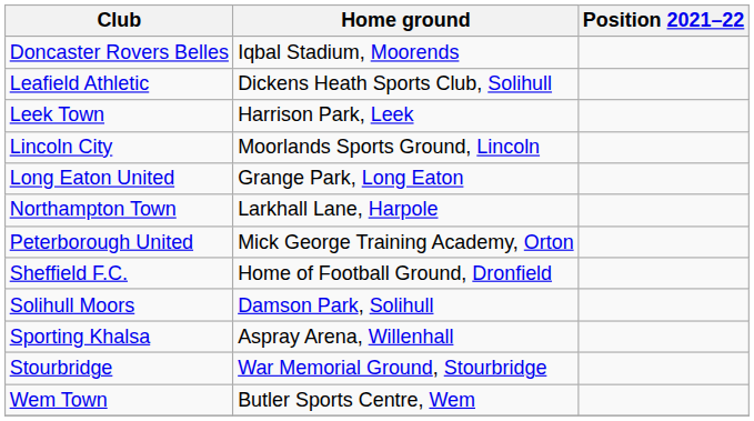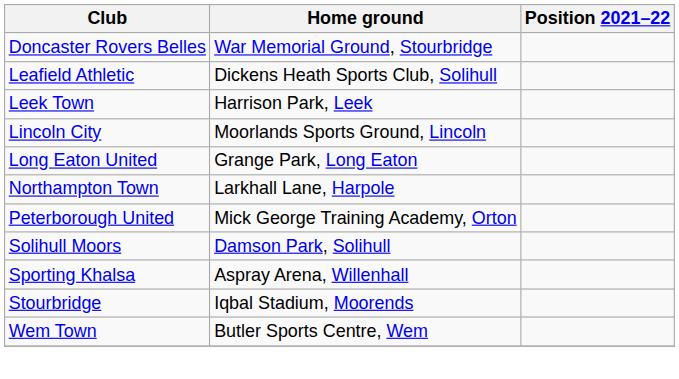 <table class="wikitable sortable" style="text-align:center;">
 <tr>
 <th>Club</th>
 <th>Home ground</th>
 <th>Position <a href='#'>2021–22</a></th>
 </tr>
 <tr>
 <td style="text-align:left;"><a href='#'>Doncaster Rovers Belles</a></td>
-<td style="text-align:left;">Iqbal Stadium, <a href='#'>Moorends</a></td>
+<td style="text-align:left;"><a href='#'>War Memorial Ground</a>, <a href='#'>Stourbridge</a></td>
 <td></td>
 </tr>
 <tr>
 <td style="text-align:left;"><a href='#'>Leafield Athletic</a></td>
 <td style="text-align:left;">Dickens Heath Sports Club, <a href='#'>Solihull</a></td>
 <td></td>
 </tr>
 <tr>
 <td style="text-align:left;"><a href='#'>Leek Town</a></td>
 <td style="text-align:left;">Harrison Park, <a href='#'>Leek</a></td>
 <td></td>
 </tr>
 <tr>
 <td style="text-align:left;"><a href='#'>Lincoln City</a></td>
 <td style="text-align:left;">Moorlands Sports Ground, <a href='#'>Lincoln</a></td>
 <td></td>
 </tr>
 <tr>
 <td style="text-align:left;"><a href='#'>Long Eaton United</a></td>
 <td style="text-align:left;">Grange Park, <a href='#'>Long Eaton</a></td>
 <td></td>
 </tr>
 <tr>
 <td style="text-align:left;"><a href='#'>Northampton Town</a></td>
 <td style="text-align:left;">Larkhall Lane, <a href='#'>Harpole</a></td>
 <td></td>
 </tr>
 <tr>
 <td style="text-align:left;"><a href='#'>Peterborough United</a></td>
 <td style="text-align:left;">Mick George Training Academy, <a href='#'>Orton</a></td>
 <td></td>
 </tr>
 <tr>
-<td style="text-align:left;"><a href='#'>Sheffield F.C.</a></td>
-<td style="text-align:left;">Home of Football Ground, <a href='#'>Dronfield</a></td>
-<td></td>
-</tr>
-<tr>
 <td style="text-align:left;"><a href='#'>Solihull Moors</a></td>
 <td style="text-align:left;"><a href='#'>Damson Park</a>, <a href='#'>Solihull</a></td>
 <td></td>
 </tr>
 <tr>
 <td style="text-align:left;"><a href='#'>Sporting Khalsa</a></td>
 <td style="text-align:left;">Aspray Arena, <a href='#'>Willenhall</a></td>
 <td></td>
 </tr>
 <tr>
 <td style="text-align:left;"><a href='#'>Stourbridge</a></td>
-<td style="text-align:left;"><a href='#'>War Memorial Ground</a>, <a href='#'>Stourbridge</a></td>
+<td style="text-align:left;">Iqbal Stadium, <a href='#'>Moorends</a></td>
 <td></td>
 </tr>
 <tr>
 <td style="text-align:left;"><a href='#'>Wem Town</a></td>
 <td style="text-align:left;">Butler Sports Centre, <a href='#'>Wem</a></td>
 <td></td>
 </tr>
 <tr>
 </tr>
 </table>
